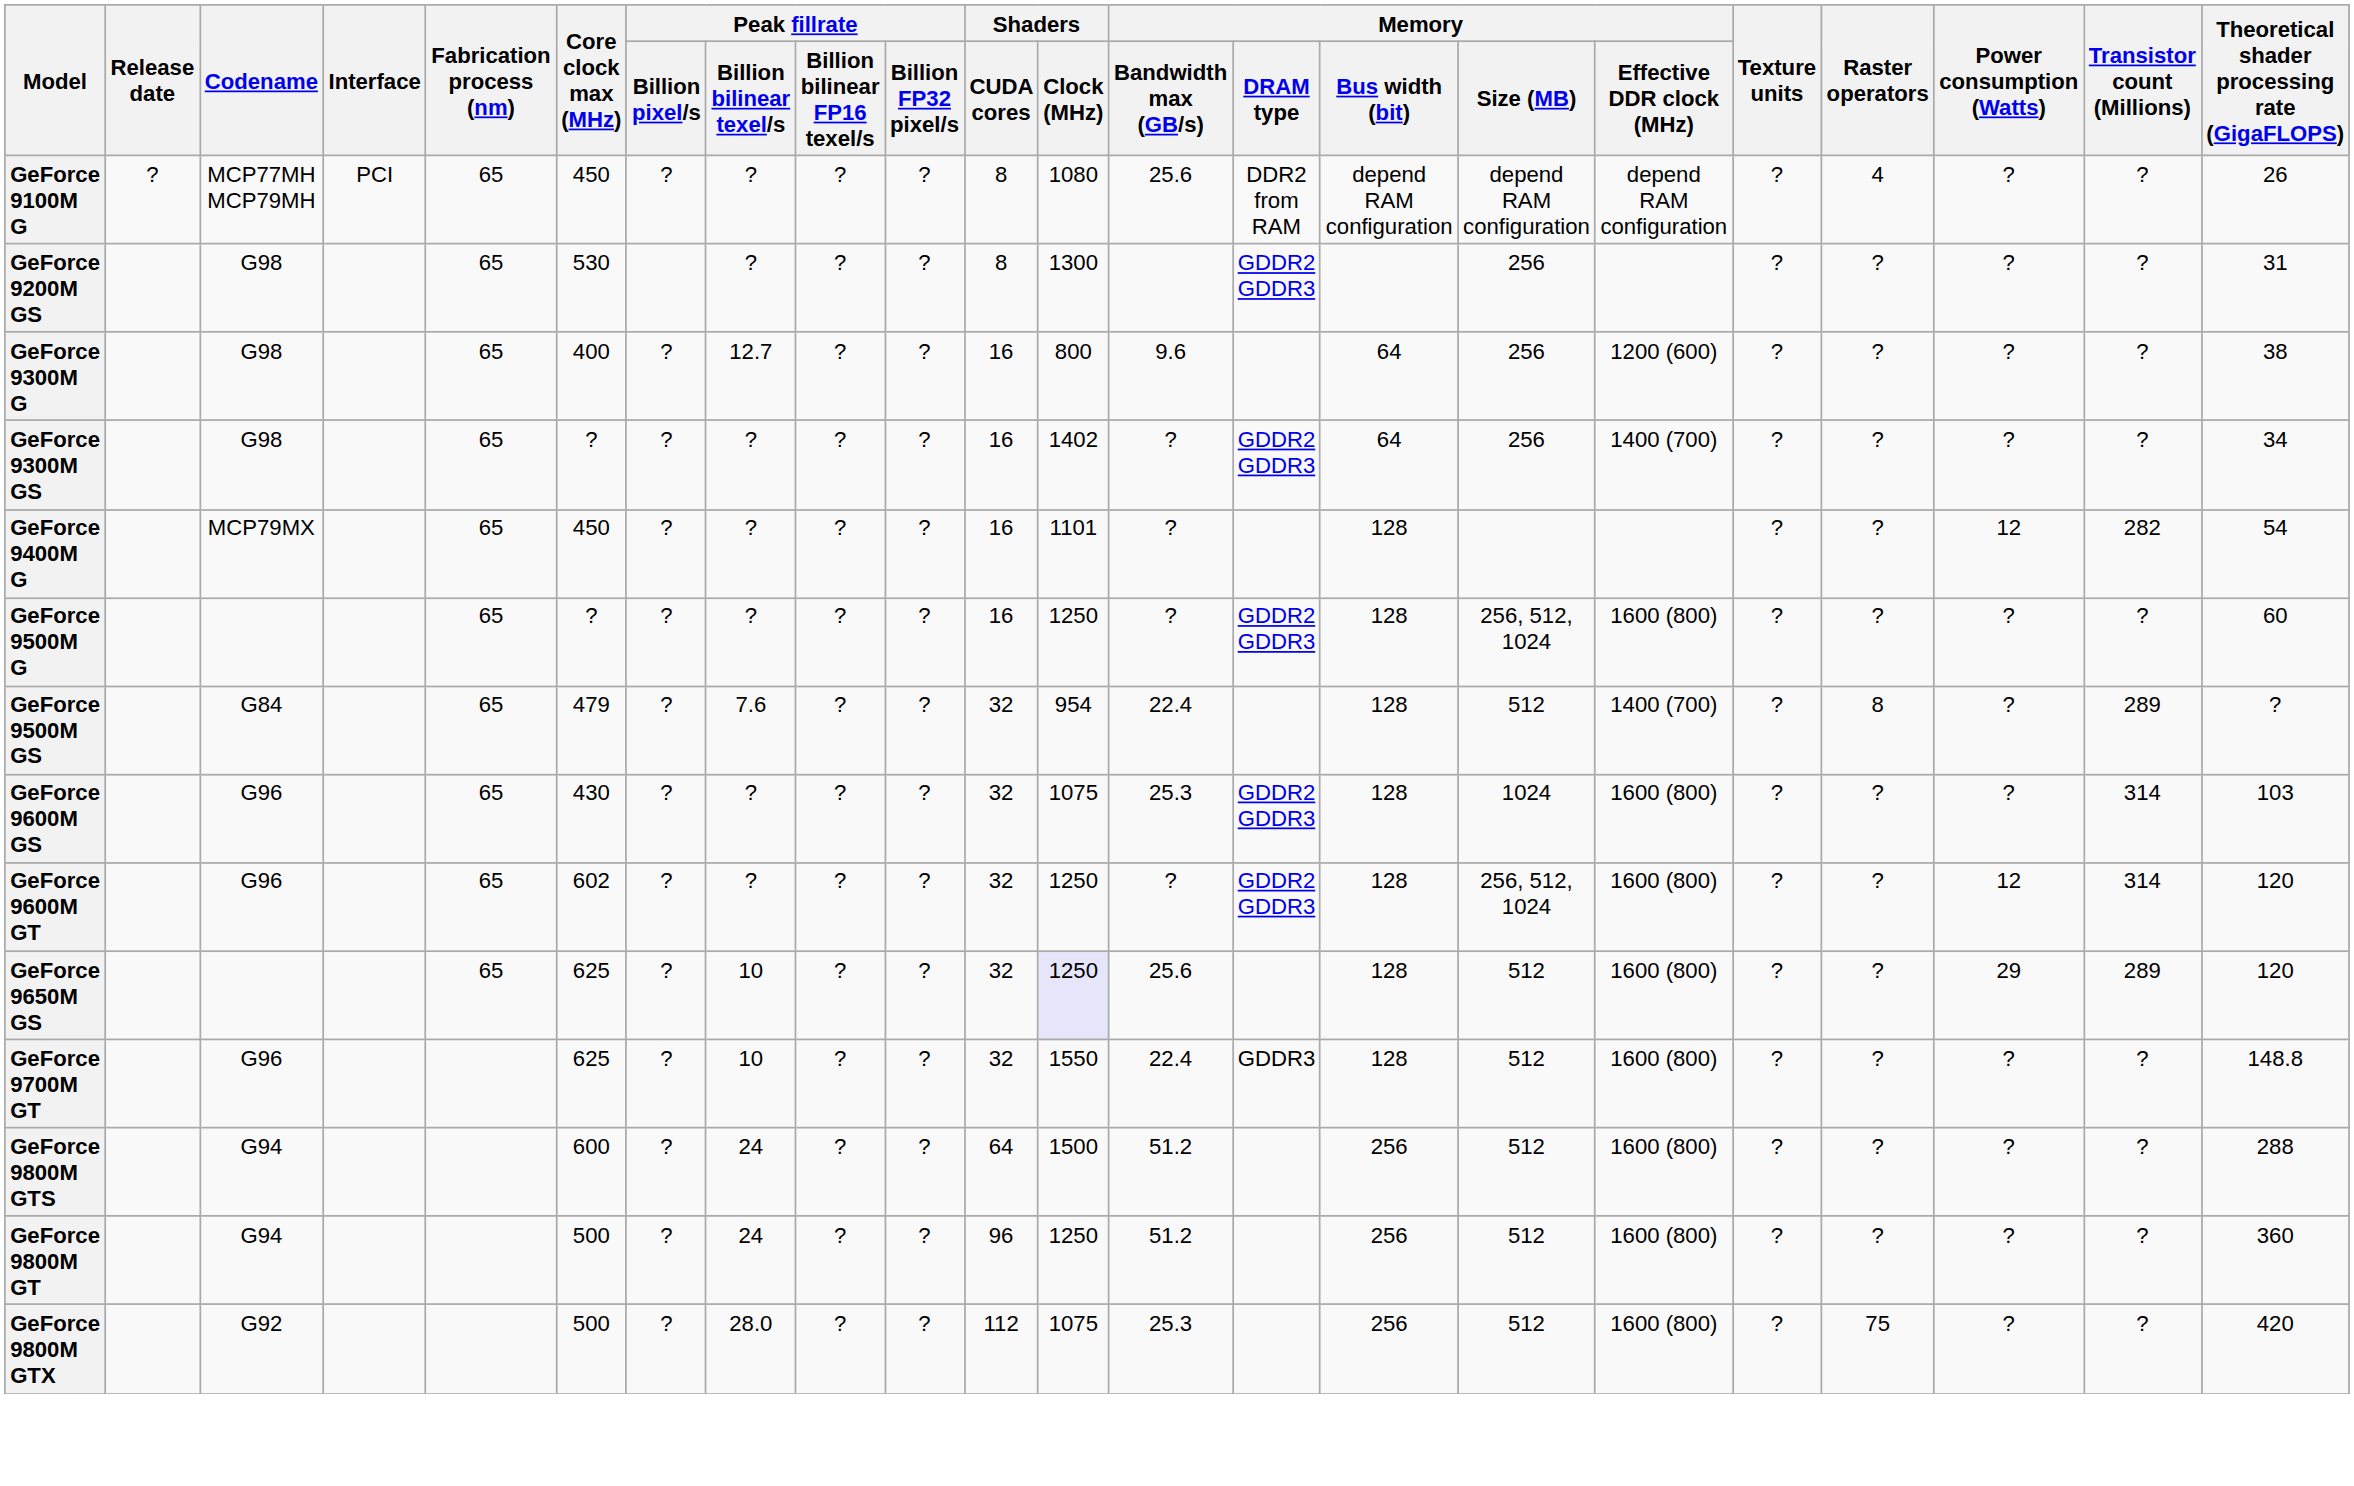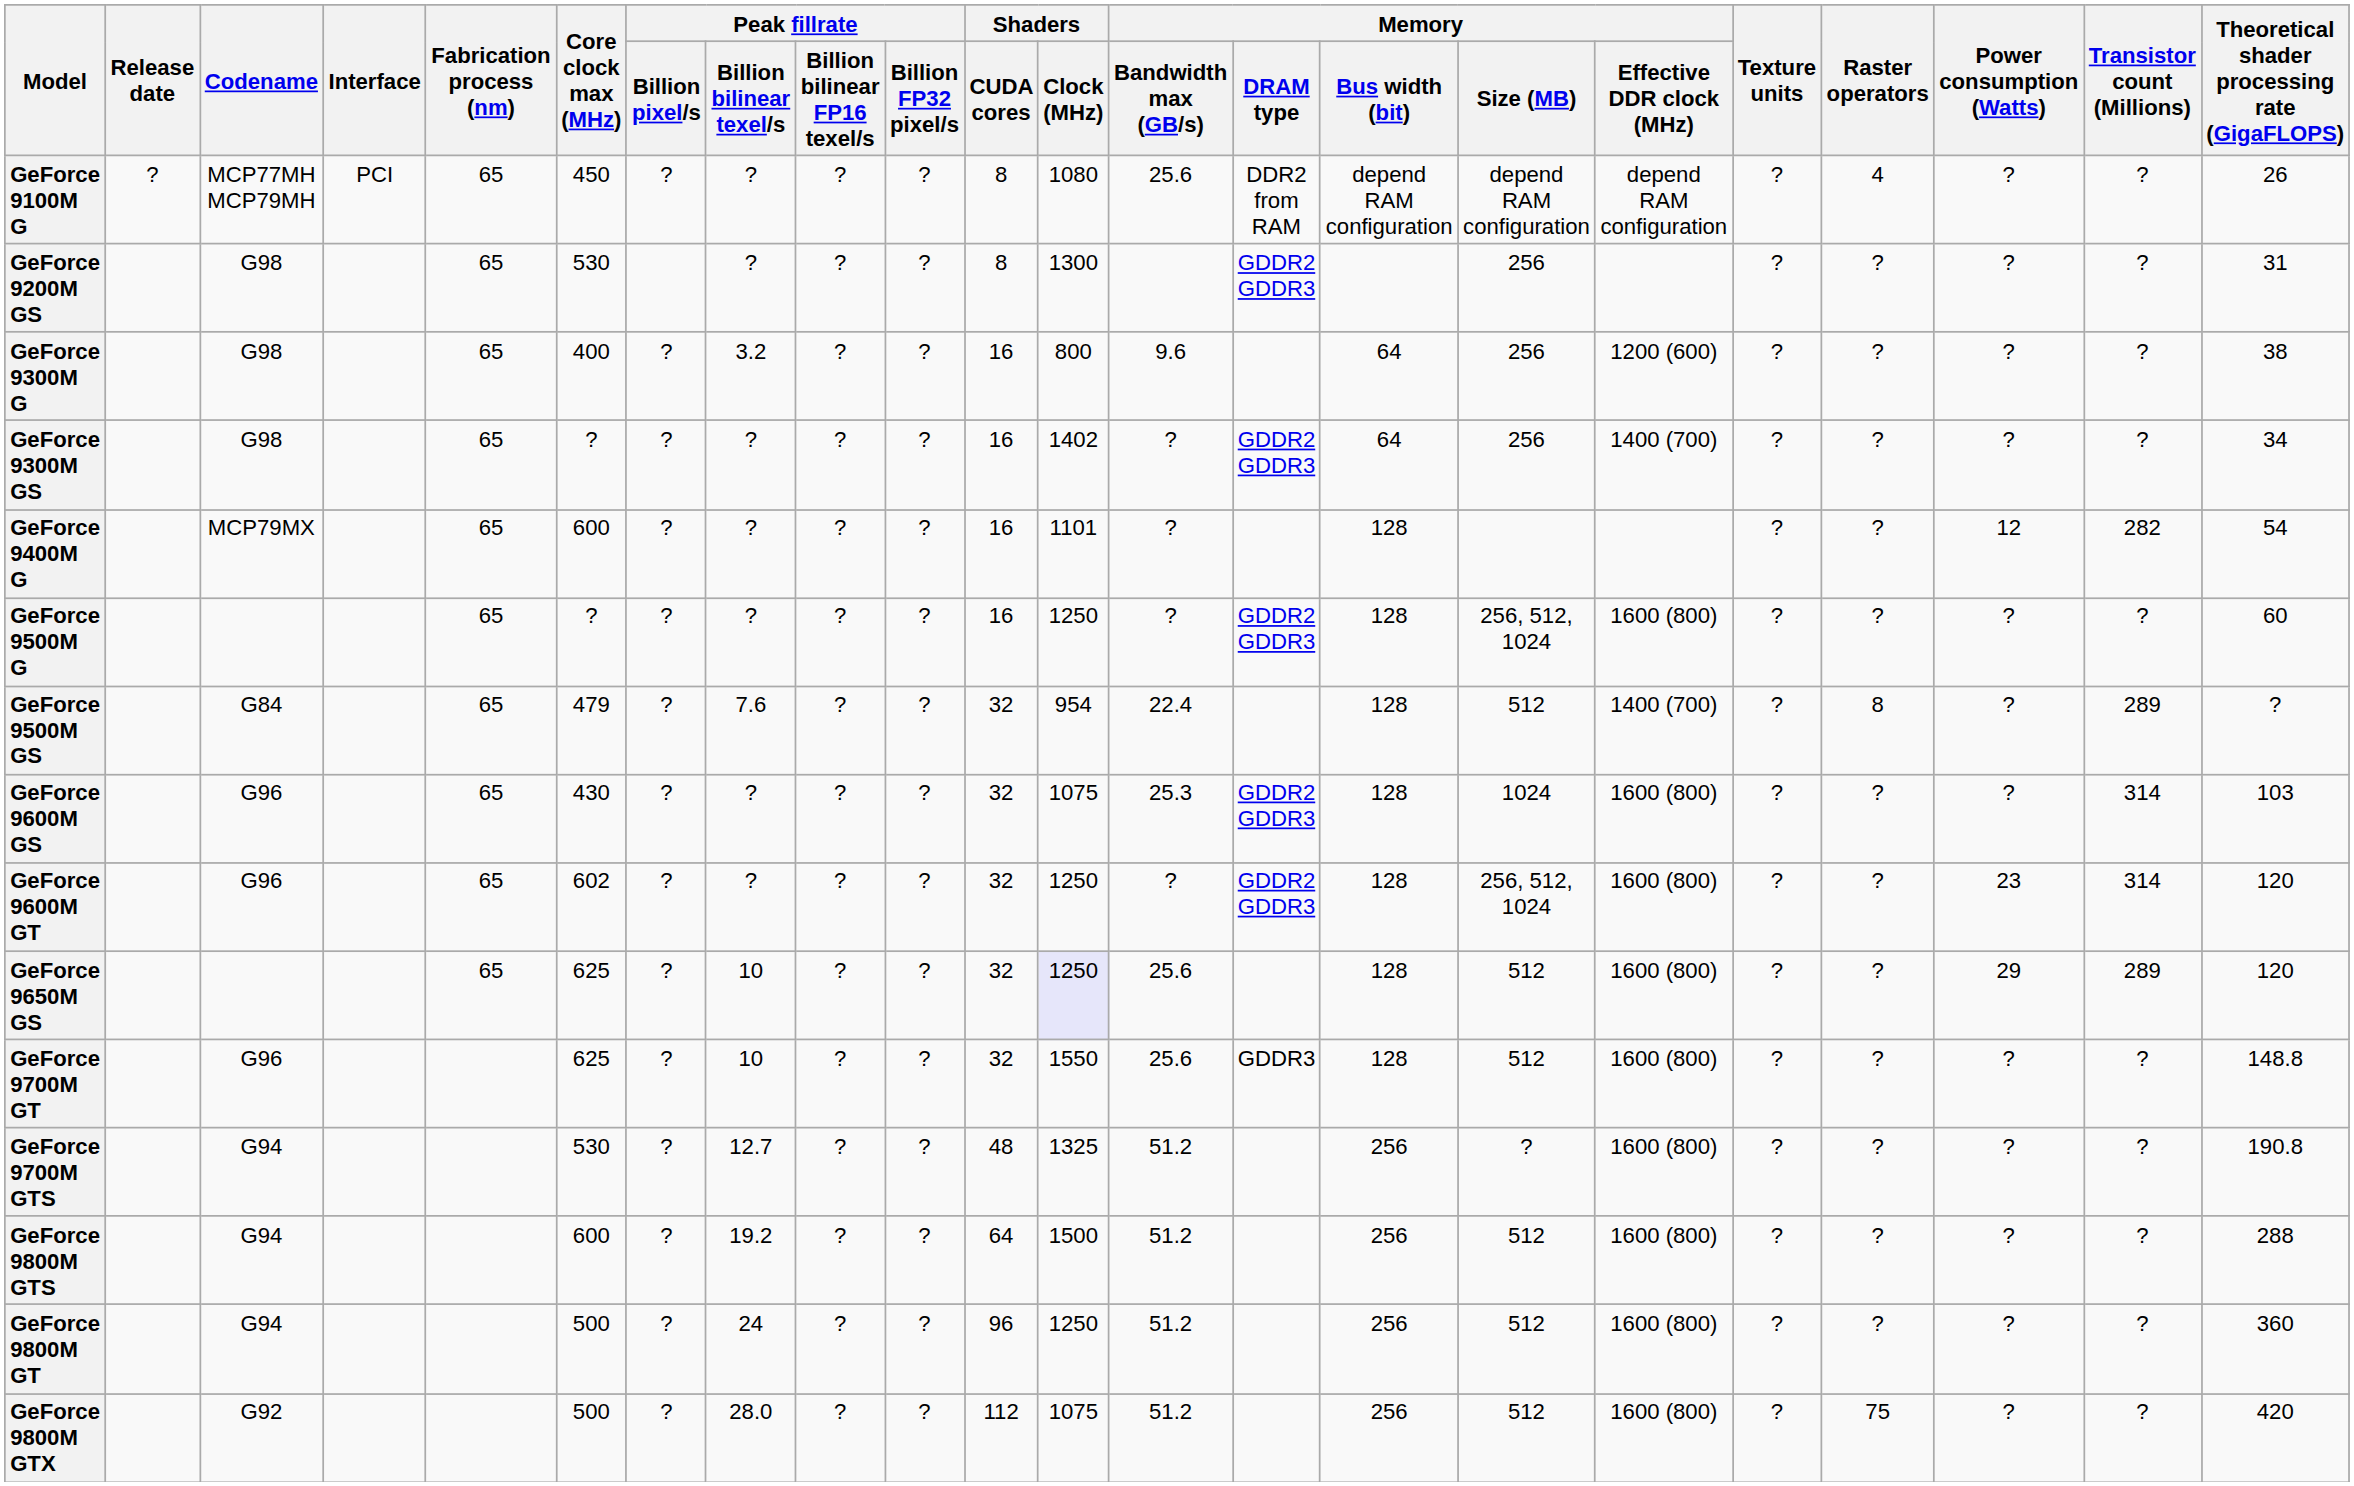 <table class="wikitable" style="font-size: 80%; text-align: center;">
 <tr>
 <th rowspan=2>Model</th>
 <th rowspan=2>Release date</th>
 <th rowspan=2><a href='#'>Codename</a></th>
 <th rowspan=2>Interface</th>
 <th rowspan=2>Fabrication process (<a href='#'>nm</a>)</th>
 <th rowspan=2>Core clock max (<a href='#'>MHz</a>)</th>
 <th colspan=4>Peak <a href='#'>fillrate</a></th>
 <th colspan=2>Shaders</th>
 <th colspan=5>Memory</th>
 <th rowspan=2>Texture units</th>
 <th rowspan=2>Raster operators</th>
 <th rowspan=2>Power consumption (<a href='#'>Watts</a>)</th>
 <th rowspan=2><a href='#'>Transistor</a> count (Millions)</th>
 <th rowspan=2>Theoretical shader processing rate (<a href='#'>GigaFLOPS</a>)</th>
 </tr>
 <tr>
 <th>Billion <a href='#'>pixel</a>/s</th>
 <th>Billion <a href='#'>bilinear</a> <a href='#'>texel</a>/s</th>
 <th>Billion bilinear <a href='#'>FP16</a> texel/s</th>
 <th>Billion <a href='#'>FP32</a> pixel/s</th>
 <th>CUDA cores</th>
 <th>Clock (MHz)</th>
 <th>Bandwidth max (<a href='#'>GB</a>/s)</th>
 <th><a href='#'>DRAM</a> type</th>
 <th><a href='#'>Bus</a> width (<a href='#'>bit</a>)</th>
 <th>Size (<a href='#'>MB</a>)</th>
 <th>Effective DDR clock (MHz)</th>
 </tr>
 <tr valign="top">
 <th style="text-align:left;">GeForce 9100M G</th>
 <td>?</td>
 <td>MCP77MH MCP79MH</td>
 <td>PCI</td>
 <td>65</td>
 <td>450</td>
 <td>?</td>
 <td>?</td>
 <td>?</td>
 <td>?</td>
 <td>8</td>
 <td>1080</td>
 <td>25.6</td>
 <td>DDR2 from RAM</td>
 <td>depend RAM configuration</td>
 <td>depend RAM configuration</td>
 <td>depend RAM configuration</td>
 <td>?</td>
 <td>4</td>
 <td>?</td>
 <td>?</td>
 <td>26</td>
 </tr>
 <tr valign="top">
 <th style="text-align:left;">GeForce 9200M GS</th>
 <td></td>
 <td>G98</td>
 <td></td>
 <td>65</td>
 <td>530</td>
 <td></td>
 <td>?</td>
 <td>?</td>
 <td>?</td>
 <td>8</td>
 <td>1300</td>
 <td></td>
 <td><a href='#'>GDDR2</a> <a href='#'>GDDR3</a></td>
 <td></td>
 <td>256</td>
 <td></td>
 <td>?</td>
 <td>?</td>
 <td>?</td>
 <td>?</td>
 <td>31</td>
 </tr>
 <tr valign="top">
 <th style ="text-align:left;">GeForce 9300M G</th>
 <td></td>
 <td>G98</td>
 <td></td>
 <td>65</td>
 <td>400</td>
 <td>?</td>
-<td>12.7</td>
+<td>3.2</td>
 <td>?</td>
 <td>?</td>
 <td>16</td>
 <td>800</td>
 <td>9.6</td>
 <td></td>
 <td>64</td>
 <td>256</td>
 <td>1200 (600)</td>
 <td>?</td>
 <td>?</td>
 <td>?</td>
 <td>?</td>
 <td>38</td>
 </tr>
 <tr valign="top">
 <th style ="text-align:left;">GeForce 9300M GS</th>
 <td></td>
 <td>G98</td>
 <td></td>
 <td>65</td>
 <td>?</td>
 <td>?</td>
 <td>?</td>
 <td>?</td>
 <td>?</td>
 <td>16</td>
 <td>1402</td>
 <td>?</td>
 <td><a href='#'>GDDR2</a> <a href='#'>GDDR3</a></td>
 <td>64</td>
 <td>256</td>
 <td>1400 (700)</td>
 <td>?</td>
 <td>?</td>
 <td>?</td>
 <td>?</td>
 <td>34</td>
 </tr>
 <tr valign="top">
 <th style ="text-align:left;">GeForce 9400M G</th>
 <td></td>
 <td>MCP79MX</td>
 <td></td>
 <td>65</td>
-<td>450</td>
+<td>600</td>
 <td>?</td>
 <td>?</td>
 <td>?</td>
 <td>?</td>
 <td>16</td>
 <td>1101</td>
 <td>?</td>
 <td></td>
 <td>128</td>
 <td></td>
 <td></td>
 <td>?</td>
 <td>?</td>
 <td>12</td>
 <td>282</td>
 <td>54</td>
 </tr>
 <tr valign="top">
 <th style ="text-align:left;">GeForce 9500M G</th>
 <td></td>
 <td></td>
 <td></td>
 <td>65</td>
 <td>?</td>
 <td>?</td>
 <td>?</td>
 <td>?</td>
 <td>?</td>
 <td>16</td>
 <td>1250</td>
 <td>?</td>
 <td><a href='#'>GDDR2</a> <a href='#'>GDDR3</a></td>
 <td>128</td>
 <td>256, 512, 1024</td>
 <td>1600 (800)</td>
 <td>?</td>
 <td>?</td>
 <td>?</td>
 <td>?</td>
 <td>60</td>
 </tr>
 <tr valign="top">
 <th style ="text-align:left;">GeForce 9500M GS</th>
 <td></td>
 <td>G84</td>
 <td></td>
 <td>65</td>
 <td>479</td>
 <td>?</td>
 <td>7.6</td>
 <td>?</td>
 <td>?</td>
 <td>32</td>
 <td>954</td>
 <td>22.4</td>
 <td></td>
 <td>128</td>
 <td>512</td>
 <td>1400 (700)</td>
 <td>?</td>
 <td>8</td>
 <td>?</td>
 <td>289</td>
 <td>?</td>
 </tr>
 <tr valign="top">
 <th style ="text-align:left;">GeForce 9600M GS</th>
 <td></td>
 <td>G96</td>
 <td></td>
 <td>65</td>
 <td>430</td>
 <td>?</td>
 <td>?</td>
 <td>?</td>
 <td>?</td>
 <td>32</td>
 <td>1075</td>
 <td>25.3</td>
 <td><a href='#'>GDDR2</a> <a href='#'>GDDR3</a></td>
 <td>128</td>
 <td>1024</td>
 <td>1600 (800)</td>
 <td>?</td>
 <td>?</td>
 <td>?</td>
 <td>314</td>
 <td>103</td>
 </tr>
 <tr valign="top">
 <th style ="text-align:left;">GeForce 9600M GT</th>
 <td></td>
 <td>G96</td>
 <td></td>
 <td>65</td>
 <td>602</td>
 <td>?</td>
 <td>?</td>
 <td>?</td>
 <td>?</td>
 <td>32</td>
 <td>1250</td>
 <td>?</td>
 <td><a href='#'>GDDR2</a> <a href='#'>GDDR3</a></td>
 <td>128</td>
 <td>256, 512, 1024</td>
 <td>1600 (800)</td>
 <td>?</td>
 <td>?</td>
-<td>12</td>
+<td>23</td>
 <td>314</td>
 <td>120</td>
 </tr>
 <tr valign="top">
 <th style ="text-align:left;">GeForce 9650M GS</th>
 <td></td>
 <td></td>
 <td></td>
 <td>65</td>
 <td>625</td>
 <td>?</td>
 <td>10</td>
 <td>?</td>
 <td>?</td>
 <td>32</td>
 <td style="background: lavender;">1250</td>
 <td>25.6</td>
 <td></td>
 <td>128</td>
 <td>512</td>
 <td>1600 (800)</td>
 <td>?</td>
 <td>?</td>
 <td>29</td>
 <td>289</td>
 <td>120</td>
 </tr>
 <tr valign="top">
 <th style ="text-align:left;">GeForce 9700M GT</th>
 <td></td>
 <td>G96</td>
 <td></td>
 <td></td>
 <td>625</td>
 <td>?</td>
 <td>10</td>
 <td>?</td>
 <td>?</td>
 <td>32</td>
 <td>1550</td>
-<td>22.4</td>
+<td>25.6</td>
 <td>GDDR3</td>
 <td>128</td>
 <td>512</td>
 <td>1600 (800)</td>
 <td>?</td>
 <td>?</td>
 <td>?</td>
 <td>?</td>
 <td>148.8</td>
 </tr>
 <tr valign="top">
+<th style ="text-align:left;">GeForce 9700M GTS</th>
+<td></td>
+<td>G94</td>
+<td></td>
+<td></td>
+<td>530</td>
+<td>?</td>
+<td>12.7</td>
+<td>?</td>
+<td>?</td>
+<td>48</td>
+<td>1325</td>
+<td>51.2</td>
+<td></td>
+<td>256</td>
+<td>?</td>
+<td>1600 (800)</td>
+<td>?</td>
+<td>?</td>
+<td>?</td>
+<td>?</td>
+<td>190.8</td>
+</tr>
+<tr valign="top">
 <th style ="text-align:left;">GeForce 9800M GTS</th>
 <td></td>
 <td>G94</td>
 <td></td>
 <td></td>
 <td>600</td>
 <td>?</td>
-<td>24</td>
+<td>19.2</td>
 <td>?</td>
 <td>?</td>
 <td>64</td>
 <td>1500</td>
 <td>51.2</td>
 <td></td>
 <td>256</td>
 <td>512</td>
 <td>1600 (800)</td>
 <td>?</td>
 <td>?</td>
 <td>?</td>
 <td>?</td>
 <td>288</td>
 </tr>
 <tr valign="top">
 <th style ="text-align:left;">GeForce 9800M GT</th>
 <td></td>
 <td>G94</td>
 <td></td>
 <td></td>
 <td>500</td>
 <td>?</td>
 <td>24</td>
 <td>?</td>
 <td>?</td>
 <td>96</td>
 <td>1250</td>
 <td>51.2</td>
 <td></td>
 <td>256</td>
 <td>512</td>
 <td>1600 (800)</td>
 <td>?</td>
 <td>?</td>
 <td>?</td>
 <td>?</td>
 <td>360</td>
 </tr>
 <tr valign="top">
 <th style ="text-align:left;">GeForce 9800M GTX</th>
 <td></td>
 <td>G92</td>
 <td></td>
 <td></td>
 <td>500</td>
 <td>?</td>
 <td>28.0</td>
 <td>?</td>
 <td>?</td>
 <td>112</td>
 <td>1075</td>
-<td>25.3</td>
+<td>51.2</td>
 <td></td>
 <td>256</td>
 <td>512</td>
 <td>1600 (800)</td>
 <td>?</td>
 <td>75</td>
 <td>?</td>
 <td>?</td>
 <td>420</td>
 </tr>
 </table>
